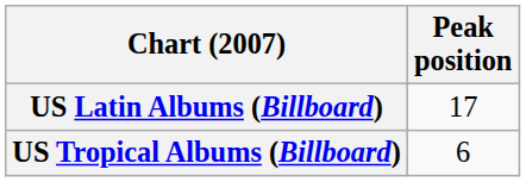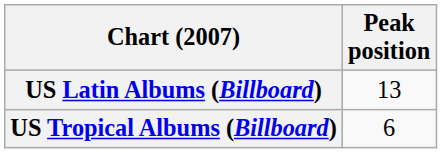 <table class="wikitable sortable plainrowheaders">
 <tr>
 <th>Chart (2007)</th>
 <th>Peak<br>position</th>
 </tr>
 <tr>
 <th scope="row">US <a href='#'>Latin Albums</a> (<em><a href='#'>Billboard</a></em>)</th>
-<td style="text-align:center;">17</td>
+<td style="text-align:center;">13</td>
 </tr>
 <tr>
 <th scope="row">US <a href='#'>Tropical Albums</a> (<em><a href='#'>Billboard</a></em>)</th>
 <td style="text-align:center;">6</td>
 </tr>
 </table>
